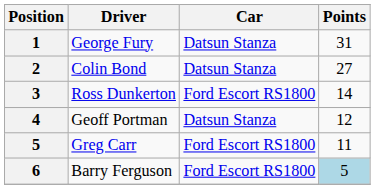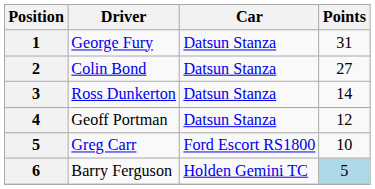 <table class="wikitable" border="1">
 <tr>
 <th>Position</th>
 <th>Driver</th>
 <th>Car</th>
 <th>Points</th>
 </tr>
 <tr>
 <th>1</th>
 <td><a href='#'>George Fury</a></td>
 <td><a href='#'>Datsun Stanza</a></td>
 <td align="center">31</td>
 </tr>
 <tr>
 <th>2</th>
 <td><a href='#'>Colin Bond</a></td>
 <td><a href='#'>Datsun Stanza</a></td>
 <td align="center">27</td>
 </tr>
 <tr>
 <th>3</th>
 <td><a href='#'>Ross Dunkerton</a></td>
-<td><a href='#'>Ford Escort RS1800</a></td>
+<td><a href='#'>Datsun Stanza</a></td>
 <td align="center">14</td>
 </tr>
 <tr>
 <th>4</th>
 <td>Geoff Portman</td>
 <td><a href='#'>Datsun Stanza</a></td>
 <td align="center">12</td>
 </tr>
 <tr>
 <th>5</th>
 <td><a href='#'>Greg Carr</a></td>
 <td><a href='#'>Ford Escort RS1800</a></td>
-<td align="center">11</td>
+<td align="center">10</td>
 </tr>
 <tr>
 <th>6</th>
 <td>Barry Ferguson</td>
-<td><a href='#'>Ford Escort RS1800</a></td>
+<td><a href='#'>Holden Gemini TC</a></td>
 <td align="center" style="background: lightblue;">5</td>
 </tr>
 <tr>
 </tr>
 </table>
